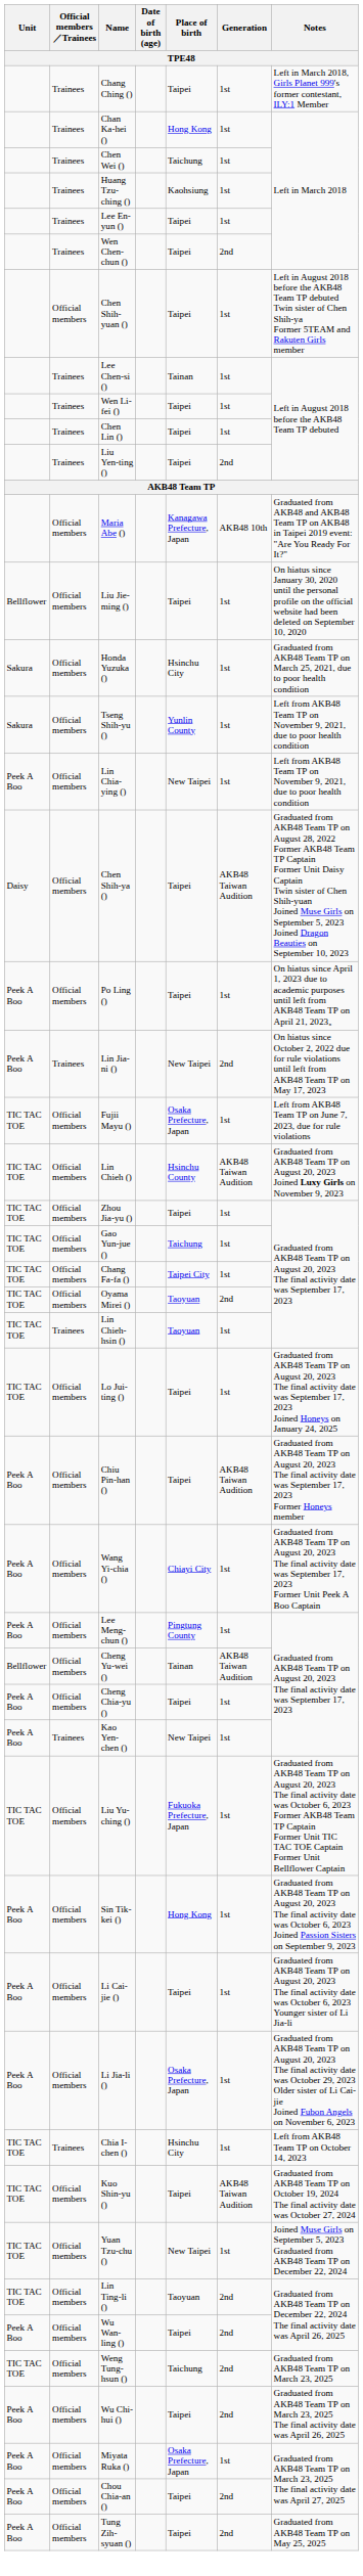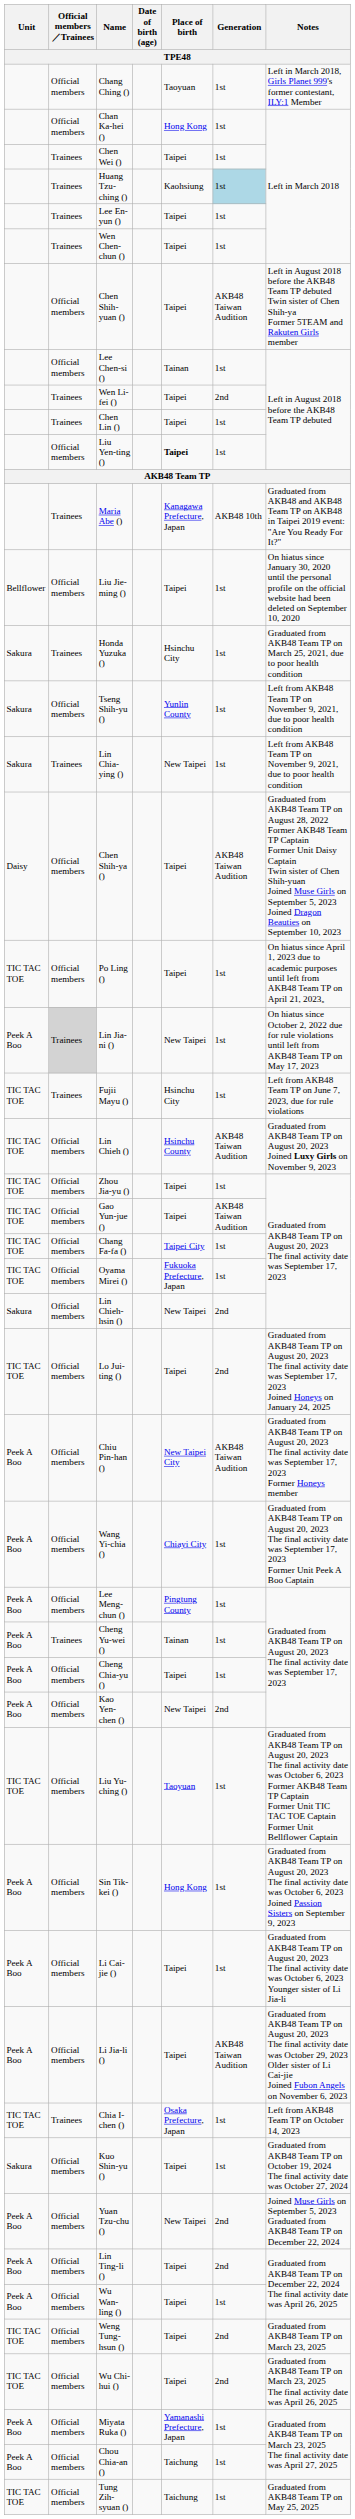 <table class="sortable wikitable">
 <tr>
 <th>Unit</th>
 <th>Official members／Trainees</th>
 <th>Name</th>
 <th>Date of birth (age)</th>
 <th>Place of birth</th>
 <th>Generation</th>
 <th>Notes</th>
 </tr>
 <tr>
 <th colspan="7">TPE48</th>
 </tr>
 <tr>
 <td></td>
-<td>Trainees</td>
+<td>Official members</td>
 <td>Chang Ching ()</td>
 <td></td>
-<td>Taipei</td>
+<td>Taoyuan</td>
 <td>1st</td>
 <td>Left in March 2018, <a href='#'>Girls Planet 999</a>'s former contestant, <a href='#'>ILY:1</a> Member</td>
 </tr>
 <tr>
 <td></td>
-<td>Trainees</td>
+<td>Official members</td>
 <td>Chan Ka-hei ()</td>
 <td></td>
 <td><a href='#'>Hong Kong</a></td>
 <td>1st</td>
 <td rowspan="5">Left in March 2018</td>
 </tr>
 <tr>
 <td></td>
 <td>Trainees</td>
 <td>Chen Wei ()</td>
 <td></td>
-<td>Taichung</td>
+<td>Taipei</td>
 <td>1st</td>
 </tr>
 <tr>
 <td></td>
 <td>Trainees</td>
 <td>Huang Tzu-ching ()</td>
 <td></td>
 <td>Kaohsiung</td>
-<td>1st</td>
+<td style="background: lightblue;">1st</td>
 </tr>
 <tr>
 <td></td>
 <td>Trainees</td>
 <td>Lee En-yun ()</td>
 <td></td>
 <td>Taipei</td>
 <td>1st</td>
 </tr>
 <tr>
 <td></td>
 <td>Trainees</td>
 <td>Wen Chen-chun ()</td>
 <td></td>
 <td>Taipei</td>
-<td>2nd</td>
+<td>1st</td>
 </tr>
 <tr>
 <td></td>
 <td>Official members</td>
 <td>Chen Shih-yuan ()</td>
 <td></td>
 <td>Taipei</td>
-<td>1st</td>
+<td>AKB48 Taiwan Audition</td>
 <td>Left in August 2018 before the AKB48 Team TP debuted<br>Twin sister of Chen Shih-ya<br>Former 5TEAM and <a href='#'>Rakuten Girls</a> member</td>
 </tr>
 <tr>
 <td></td>
-<td>Trainees</td>
+<td>Official members</td>
 <td>Lee Chen-si ()</td>
 <td></td>
 <td>Tainan</td>
 <td>1st</td>
 <td rowspan="4">Left in August 2018 before the AKB48 Team TP debuted</td>
 </tr>
 <tr>
 <td></td>
 <td>Trainees</td>
 <td>Wen Li-fei ()</td>
 <td></td>
 <td>Taipei</td>
-<td>1st</td>
+<td>2nd</td>
 </tr>
 <tr>
 <td></td>
 <td>Trainees</td>
 <td>Chen Lin ()</td>
 <td></td>
 <td>Taipei</td>
 <td>1st</td>
 </tr>
 <tr>
 <td></td>
-<td>Trainees</td>
+<td>Official members</td>
 <td>Liu Yen-ting ()</td>
 <td></td>
-<td>Taipei</td>
-<td>2nd</td>
+<td><strong>Taipei</strong></td>
+<td>1st</td>
 </tr>
 <tr>
 <th colspan="7">AKB48 Team TP</th>
 </tr>
 <tr>
 <td></td>
-<td>Official members</td>
+<td>Trainees</td>
 <td><a href='#'>Maria Abe</a> ()</td>
 <td></td>
 <td><a href='#'>Kanagawa Prefecture</a>, Japan</td>
 <td>AKB48 10th</td>
 <td colspan="5">Graduated from AKB48 and AKB48 Team TP on AKB48 in Taipei 2019 event: "Are You Ready For It?"</td>
 </tr>
 <tr>
 <td>Bellflower</td>
 <td>Official members</td>
 <td>Liu Jie-ming ()</td>
 <td></td>
 <td>Taipei</td>
 <td>1st</td>
 <td>On hiatus since January 30, 2020 until the personal profile on the official website had been deleted on September 10, 2020</td>
 </tr>
 <tr>
 <td>Sakura</td>
-<td>Official members</td>
+<td>Trainees</td>
 <td>Honda Yuzuka ()</td>
 <td></td>
 <td>Hsinchu City</td>
 <td>1st</td>
 <td>Graduated from AKB48 Team TP on March 25, 2021, due to poor health condition</td>
 </tr>
 <tr>
 <td>Sakura</td>
 <td>Official members</td>
 <td>Tseng Shih-yu ()</td>
 <td></td>
 <td><a href='#'>Yunlin County</a></td>
 <td>1st</td>
 <td>Left from AKB48 Team TP on November 9, 2021, due to poor health condition</td>
 </tr>
 <tr>
-<td>Peek A Boo</td>
-<td>Official members</td>
+<td>Sakura</td>
+<td>Trainees</td>
 <td>Lin Chia-ying ()</td>
 <td></td>
 <td>New Taipei</td>
 <td>1st</td>
 <td>Left from AKB48 Team TP on November 9, 2021, due to poor health condition</td>
 </tr>
 <tr>
 <td>Daisy</td>
 <td>Official members</td>
 <td>Chen Shih-ya ()</td>
 <td></td>
 <td>Taipei</td>
 <td>AKB48 Taiwan Audition</td>
 <td>Graduated from AKB48 Team TP on August 28, 2022<br>Former AKB48 Team TP Captain<br>Former Unit Daisy Captain<br>Twin sister of Chen Shih-yuan<br>Joined <a href='#'>Muse Girls</a> on September 5, 2023<br>Joined <a href='#'>Dragon Beauties</a> on September 10, 2023</td>
 </tr>
 <tr>
-<td>Peek A Boo</td>
+<td>TIC TAC TOE</td>
 <td>Official members</td>
 <td>Po Ling ()</td>
 <td></td>
 <td>Taipei</td>
 <td>1st</td>
 <td>On hiatus since April 1, 2023 due to academic purposes until left from AKB48 Team TP on April 21, 2023。</td>
 </tr>
 <tr>
 <td>Peek A Boo</td>
-<td>Trainees</td>
+<td style="background: lightgrey;">Trainees</td>
 <td>Lin Jia-ni ()</td>
 <td></td>
 <td>New Taipei</td>
-<td>2nd</td>
+<td>1st</td>
 <td>On hiatus since October 2, 2022 due for rule violations until left from AKB48 Team TP on May 17, 2023</td>
 </tr>
 <tr>
 <td>TIC TAC TOE</td>
-<td>Official members</td>
+<td>Trainees</td>
 <td>Fujii Mayu ()</td>
 <td></td>
-<td><a href='#'>Osaka Prefecture</a>, Japan</td>
+<td>Hsinchu City</td>
 <td>1st</td>
 <td>Left from AKB48 Team TP on June 7, 2023, due for rule violations</td>
 </tr>
 <tr>
 <td>TIC TAC TOE</td>
 <td>Official members</td>
 <td>Lin Chieh ()</td>
 <td></td>
 <td><a href='#'>Hsinchu County</a></td>
 <td>AKB48 Taiwan Audition</td>
 <td>Graduated from AKB48 Team TP on August 20, 2023<br>Joined <strong>Luxy Girls</strong> on November 9, 2023</td>
 </tr>
 <tr>
 <td>TIC TAC TOE</td>
 <td>Official members</td>
 <td>Zhou Jia-yu ()</td>
 <td></td>
 <td>Taipei</td>
 <td>1st</td>
 <td rowspan="5">Graduated from AKB48 Team TP on August 20, 2023<br>The final activity date was September 17, 2023</td>
 </tr>
 <tr>
 <td>TIC TAC TOE</td>
 <td>Official members</td>
 <td>Gao Yun-jue ()</td>
 <td></td>
-<td><a href='#'>Taichung</a></td>
-<td>1st</td>
+<td>Taipei</td>
+<td>AKB48 Taiwan Audition</td>
 </tr>
 <tr>
 <td>TIC TAC TOE</td>
 <td>Official members</td>
 <td>Chang Fa-fa ()</td>
 <td></td>
 <td><a href='#'>Taipei City</a></td>
 <td>1st</td>
 </tr>
 <tr>
 <td>TIC TAC TOE</td>
 <td>Official members</td>
 <td>Oyama Mirei ()</td>
 <td></td>
-<td><a href='#'>Taoyuan</a></td>
-<td>2nd</td>
+<td><a href='#'>Fukuoka Prefecture</a>, Japan</td>
+<td>1st</td>
 </tr>
 <tr>
-<td>TIC TAC TOE</td>
-<td>Trainees</td>
+<td>Sakura</td>
+<td>Official members</td>
 <td>Lin Chieh-hsin ()</td>
 <td></td>
-<td><a href='#'>Taoyuan</a></td>
-<td>1st</td>
+<td>New Taipei</td>
+<td>2nd</td>
 </tr>
 <tr>
 <td>TIC TAC TOE</td>
 <td>Official members</td>
 <td>Lo Jui-ting ()</td>
 <td></td>
 <td>Taipei</td>
-<td>1st</td>
+<td>2nd</td>
 <td>Graduated from AKB48 Team TP on August 20, 2023<br>The final activity date was September 17, 2023<br>Joined <a href='#'>Honeys</a> on January 24, 2025</td>
 </tr>
 <tr>
 <td>Peek A Boo</td>
 <td>Official members</td>
 <td>Chiu Pin-han ()</td>
 <td></td>
-<td>Taipei</td>
+<td><a href='#'>New Taipei City</a></td>
 <td>AKB48 Taiwan Audition</td>
 <td>Graduated from AKB48 Team TP on August 20, 2023<br>The final activity date was September 17, 2023<br>Former <a href='#'>Honeys</a> member</td>
 </tr>
 <tr>
 <td>Peek A Boo</td>
 <td>Official members</td>
 <td>Wang Yi-chia ()</td>
 <td></td>
 <td><a href='#'>Chiayi City</a></td>
 <td>1st</td>
 <td>Graduated from AKB48 Team TP on August 20, 2023<br>The final activity date was September 17, 2023<br>Former Unit Peek A Boo Captain</td>
 </tr>
 <tr>
 <td>Peek A Boo</td>
 <td>Official members</td>
 <td>Lee Meng-chun ()</td>
 <td></td>
 <td><a href='#'>Pingtung County</a></td>
 <td>1st</td>
 <td rowspan="4">Graduated from AKB48 Team TP on August 20, 2023<br>The final activity date was September 17, 2023</td>
 </tr>
 <tr>
-<td>Bellflower</td>
-<td>Official members</td>
+<td>Peek A Boo</td>
+<td>Trainees</td>
 <td>Cheng Yu-wei ()</td>
 <td></td>
 <td>Tainan</td>
-<td>AKB48 Taiwan Audition</td>
+<td>1st</td>
 </tr>
 <tr>
 <td>Peek A Boo</td>
 <td>Official members</td>
 <td>Cheng Chia-yu ()</td>
 <td></td>
 <td>Taipei</td>
 <td>1st</td>
 </tr>
 <tr>
 <td>Peek A Boo</td>
-<td>Trainees</td>
+<td>Official members</td>
 <td>Kao Yen-chen ()</td>
 <td></td>
 <td>New Taipei</td>
-<td>1st</td>
+<td>2nd</td>
 </tr>
 <tr>
 <td>TIC TAC TOE</td>
 <td>Official members</td>
 <td>Liu Yu-ching ()</td>
 <td></td>
-<td><a href='#'>Fukuoka Prefecture</a>, Japan</td>
+<td><a href='#'>Taoyuan</a></td>
 <td>1st</td>
 <td>Graduated from AKB48 Team TP on August 20, 2023<br>The final activity date was October 6, 2023<br>Former AKB48 Team TP Captain<br>Former Unit TIC TAC TOE Captain<br>Former Unit Bellflower Captain</td>
 </tr>
 <tr>
 <td>Peek A Boo</td>
 <td>Official members</td>
 <td>Sin Tik-kei ()</td>
 <td></td>
 <td><a href='#'>Hong Kong</a></td>
 <td>1st</td>
 <td>Graduated from AKB48 Team TP on August 20, 2023<br>The final activity date was October 6, 2023<br>Joined <a href='#'>Passion Sisters</a> on September 9, 2023</td>
 </tr>
 <tr>
 <td>Peek A Boo</td>
 <td>Official members</td>
 <td>Li Cai-jie ()</td>
 <td></td>
 <td>Taipei</td>
 <td>1st</td>
 <td>Graduated from AKB48 Team TP on August 20, 2023<br>The final activity date was October 6, 2023<br>Younger sister of Li Jia-li</td>
 </tr>
 <tr>
 <td>Peek A Boo</td>
 <td>Official members</td>
 <td>Li Jia-li ()</td>
 <td></td>
-<td><a href='#'>Osaka Prefecture</a>, Japan</td>
-<td>1st</td>
+<td>Taipei</td>
+<td>AKB48 Taiwan Audition</td>
 <td>Graduated from AKB48 Team TP on August 20, 2023<br>The final activity date was October 29, 2023<br>Older sister of Li Cai-jie<br>Joined <a href='#'>Fubon Angels</a> on November 6, 2023</td>
 </tr>
 <tr>
 <td>TIC TAC TOE</td>
 <td>Trainees</td>
 <td>Chia I-chen ()</td>
 <td></td>
-<td>Hsinchu City</td>
+<td><a href='#'>Osaka Prefecture</a>, Japan</td>
 <td>1st</td>
 <td>Left from AKB48 Team TP on October 14, 2023</td>
 </tr>
 <tr>
-<td>TIC TAC TOE</td>
+<td>Sakura</td>
 <td>Official members</td>
 <td>Kuo Shin-yu ()</td>
 <td></td>
 <td>Taipei</td>
-<td>AKB48 Taiwan Audition</td>
+<td>1st</td>
 <td>Graduated from AKB48 Team TP on October 19, 2024<br>The final activity date was October 27, 2024</td>
 </tr>
 <tr>
-<td>TIC TAC TOE</td>
+<td>Peek A Boo</td>
 <td>Official members</td>
 <td>Yuan Tzu-chu ()</td>
 <td></td>
 <td>New Taipei</td>
-<td>1st</td>
+<td>2nd</td>
 <td>Joined <a href='#'>Muse Girls</a> on September 5, 2023<br>Graduated from AKB48 Team TP on December 22, 2024</td>
 </tr>
 <tr>
-<td>TIC TAC TOE</td>
+<td>Peek A Boo</td>
 <td>Official members</td>
 <td>Lin Ting-li ()</td>
 <td></td>
-<td>Taoyuan</td>
+<td>Taipei</td>
 <td>2nd</td>
 <td rowspan="2">Graduated from AKB48 Team TP on December 22, 2024<br>The final activity date was April 26, 2025</td>
 </tr>
 <tr>
 <td>Peek A Boo</td>
 <td>Official members</td>
 <td>Wu Wan-ling ()</td>
 <td></td>
 <td>Taipei</td>
-<td>2nd</td>
+<td>1st</td>
 </tr>
 <tr>
 <td>TIC TAC TOE</td>
 <td>Official members</td>
 <td>Weng Tung-hsun ()</td>
 <td></td>
-<td>Taichung</td>
+<td>Taipei</td>
 <td>2nd</td>
 <td>Graduated from AKB48 Team TP on March 23, 2025</td>
 </tr>
 <tr>
-<td>Peek A Boo</td>
+<td>TIC TAC TOE</td>
 <td>Official members</td>
 <td>Wu Chi-hui ()</td>
 <td></td>
 <td>Taipei</td>
 <td>2nd</td>
 <td>Graduated from AKB48 Team TP on March 23, 2025<br>The final activity date was April 26, 2025</td>
 </tr>
 <tr>
 <td>Peek A Boo</td>
 <td>Official members</td>
 <td>Miyata Ruka ()</td>
 <td></td>
-<td><a href='#'>Osaka Prefecture</a>, Japan</td>
+<td><a href='#'>Yamanashi Prefecture</a>, Japan</td>
 <td>1st</td>
 <td rowspan="2">Graduated from AKB48 Team TP on March 23, 2025<br>The final activity date was April 27, 2025</td>
 </tr>
 <tr>
 <td>Peek A Boo</td>
 <td>Official members</td>
 <td>Chou Chia-an ()</td>
 <td></td>
-<td>Taipei</td>
-<td>2nd</td>
+<td>Taichung</td>
+<td>1st</td>
 </tr>
 <tr>
-<td>Peek A Boo</td>
+<td>TIC TAC TOE</td>
 <td>Official members</td>
 <td>Tung Zih-syuan ()</td>
 <td></td>
-<td>Taipei</td>
-<td>2nd</td>
+<td>Taichung</td>
+<td>1st</td>
 <td>Graduated from AKB48 Team TP on May 25, 2025</td>
 </tr>
 </table>
